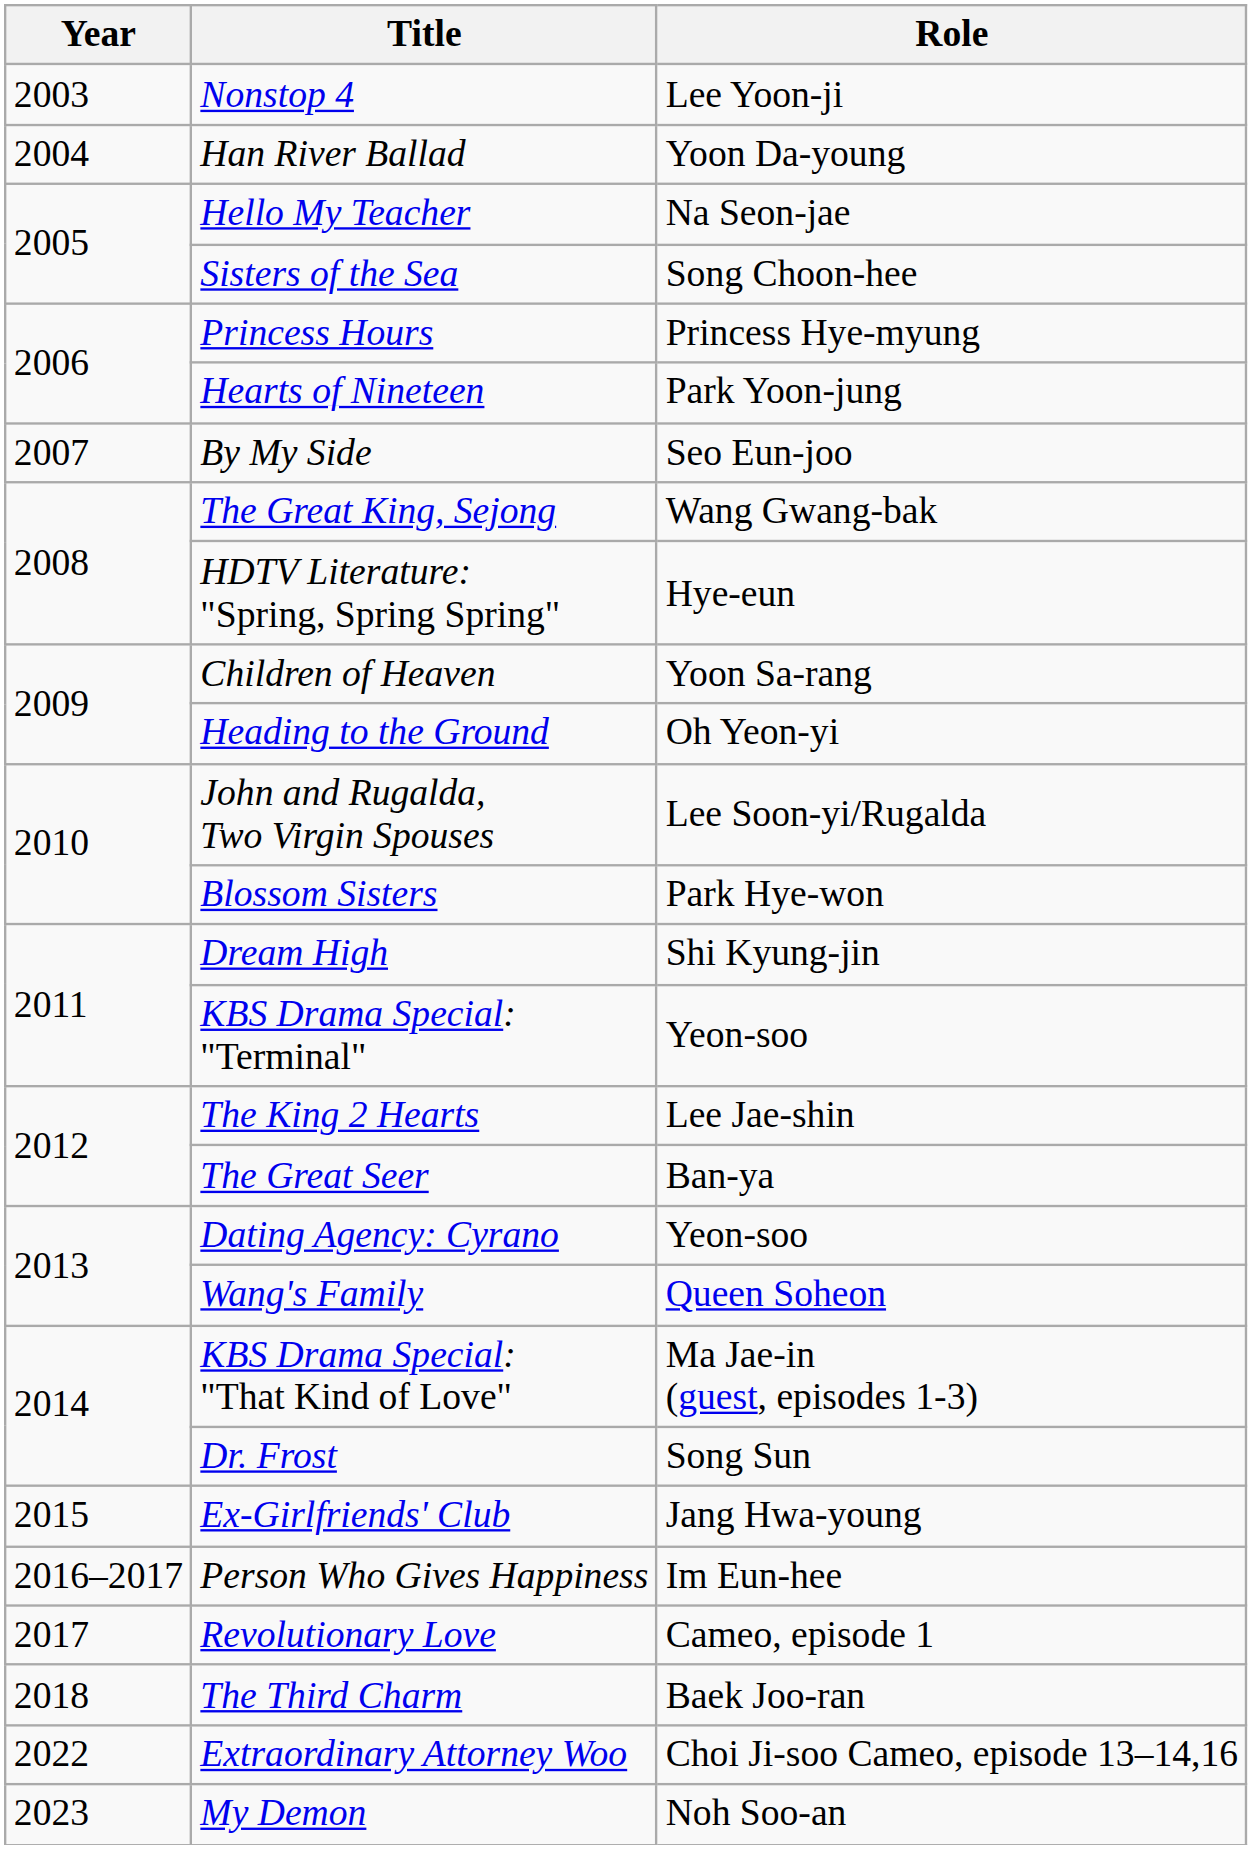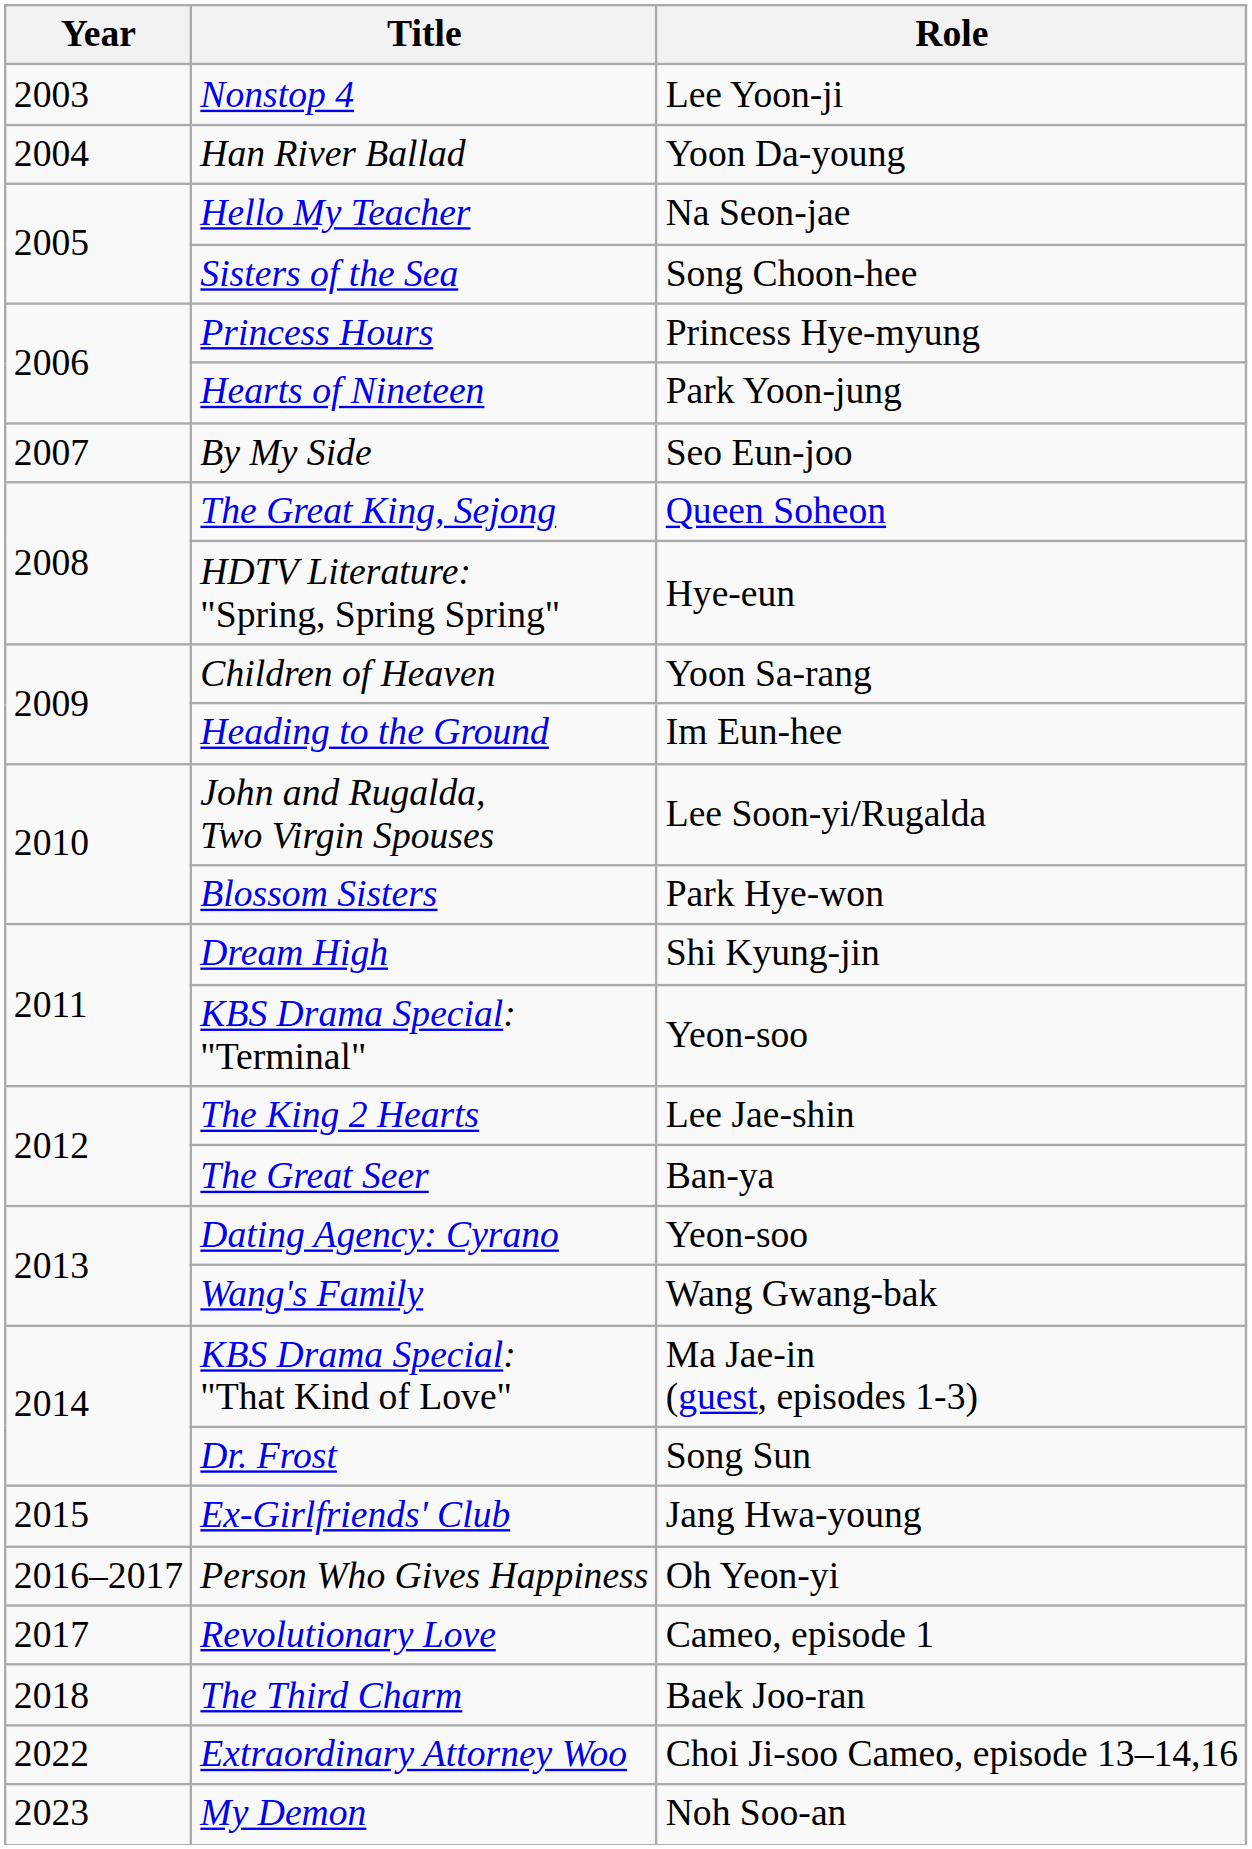 <table class="wikitable">
 <tr>
 <th>Year</th>
 <th>Title</th>
 <th>Role</th>
 </tr>
 <tr>
 <td>2003</td>
 <td><em><a href='#'>Nonstop 4</a></em></td>
 <td>Lee Yoon-ji</td>
 </tr>
 <tr>
 <td>2004</td>
 <td><em>Han River Ballad</em></td>
 <td>Yoon Da-young</td>
 </tr>
 <tr>
 <td rowspan=2>2005</td>
 <td><em><a href='#'>Hello My Teacher</a></em></td>
 <td>Na Seon-jae</td>
 </tr>
 <tr>
 <td><em><a href='#'>Sisters of the Sea</a></em></td>
 <td>Song Choon-hee</td>
 </tr>
 <tr>
 <td rowspan=2>2006</td>
 <td><em><a href='#'>Princess Hours</a></em></td>
 <td>Princess Hye-myung</td>
 </tr>
 <tr>
 <td><em><a href='#'>Hearts of Nineteen</a></em></td>
 <td>Park Yoon-jung</td>
 </tr>
 <tr>
 <td>2007</td>
 <td><em>By My Side</em></td>
 <td>Seo Eun-joo</td>
 </tr>
 <tr>
 <td rowspan=2>2008</td>
 <td><em><a href='#'>The Great King, Sejong</a></em></td>
-<td>Wang Gwang-bak</td>
+<td><a href='#'>Queen Soheon</a></td>
 </tr>
 <tr>
 <td><em>HDTV Literature:</em><br>"Spring, Spring Spring"</td>
 <td>Hye-eun</td>
 </tr>
 <tr>
 <td rowspan=2>2009</td>
 <td><em>Children of Heaven</em></td>
 <td>Yoon Sa-rang</td>
 </tr>
 <tr>
 <td><em><a href='#'>Heading to the Ground</a></em> </td>
-<td>Oh Yeon-yi</td>
+<td>Im Eun-hee</td>
 </tr>
 <tr>
 <td rowspan=2>2010</td>
 <td><em>John and Rugalda,<br>Two Virgin Spouses</em></td>
 <td>Lee Soon-yi/Rugalda</td>
 </tr>
 <tr>
 <td><em><a href='#'>Blossom Sisters</a></em></td>
 <td>Park Hye-won</td>
 </tr>
 <tr>
 <td rowspan=2>2011</td>
 <td><em><a href='#'>Dream High</a></em></td>
 <td>Shi Kyung-jin</td>
 </tr>
 <tr>
 <td><em><a href='#'>KBS Drama Special</a>:</em><br>"Terminal"</td>
 <td>Yeon-soo</td>
 </tr>
 <tr>
 <td rowspan=2>2012</td>
 <td><em><a href='#'>The King 2 Hearts</a></em></td>
 <td>Lee Jae-shin</td>
 </tr>
 <tr>
 <td><em><a href='#'>The Great Seer</a></em></td>
 <td>Ban-ya</td>
 </tr>
 <tr>
 <td rowspan=2>2013</td>
 <td><em><a href='#'>Dating Agency: Cyrano</a></em></td>
 <td>Yeon-soo</td>
 </tr>
 <tr>
 <td><em><a href='#'>Wang's Family</a></em></td>
-<td><a href='#'>Queen Soheon</a></td>
+<td>Wang Gwang-bak</td>
 </tr>
 <tr>
 <td rowspan=2>2014</td>
 <td><em><a href='#'>KBS Drama Special</a>:</em><br>"That Kind of Love"</td>
 <td>Ma Jae-in <br> (<a href='#'>guest</a>, episodes 1-3)</td>
 </tr>
 <tr>
 <td><em><a href='#'>Dr. Frost</a></em></td>
 <td>Song Sun</td>
 </tr>
 <tr>
 <td>2015</td>
 <td><em><a href='#'>Ex-Girlfriends' Club</a></em></td>
 <td>Jang Hwa-young</td>
 </tr>
 <tr>
 <td>2016–2017</td>
 <td><em>Person Who Gives Happiness</em></td>
-<td>Im Eun-hee</td>
+<td>Oh Yeon-yi</td>
 </tr>
 <tr>
 <td>2017</td>
 <td><em><a href='#'>Revolutionary Love</a></em></td>
 <td>Cameo, episode 1</td>
 </tr>
 <tr>
 <td>2018</td>
 <td><em><a href='#'>The Third Charm</a></em></td>
 <td>Baek Joo-ran</td>
 </tr>
 <tr>
 <td>2022</td>
 <td><em><a href='#'>Extraordinary Attorney Woo</a></em></td>
 <td>Choi Ji-soo Cameo, episode 13–14,16</td>
 </tr>
 <tr>
 <td>2023</td>
 <td><em><a href='#'>My Demon</a></em></td>
 <td>Noh Soo-an</td>
 </tr>
 </table>
